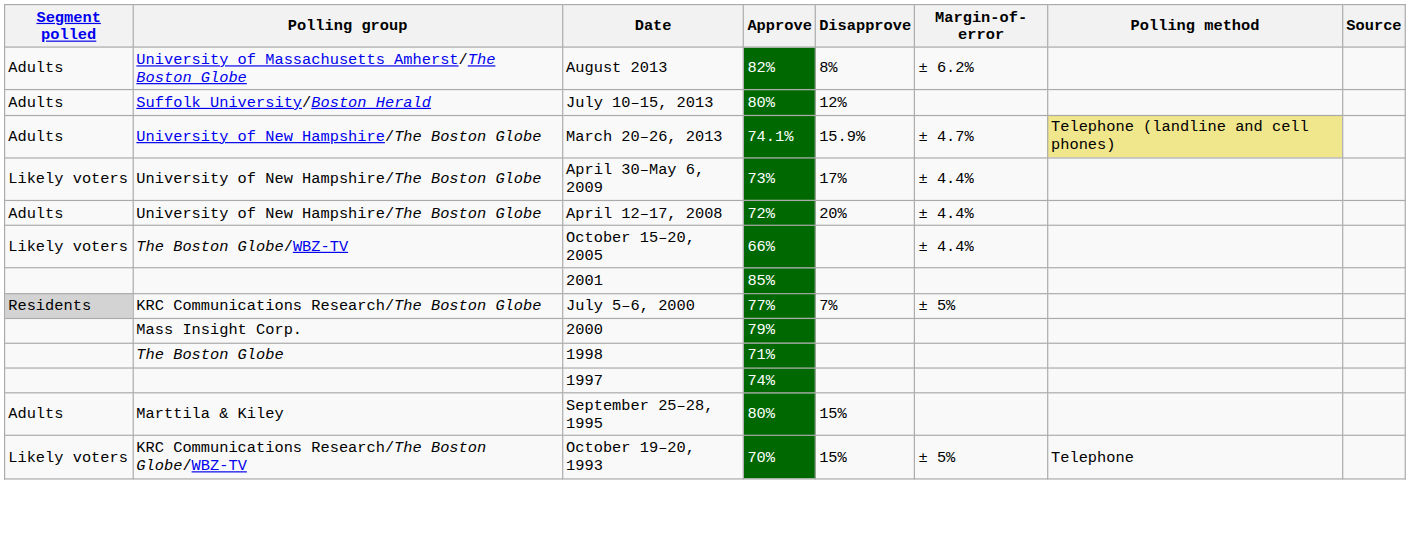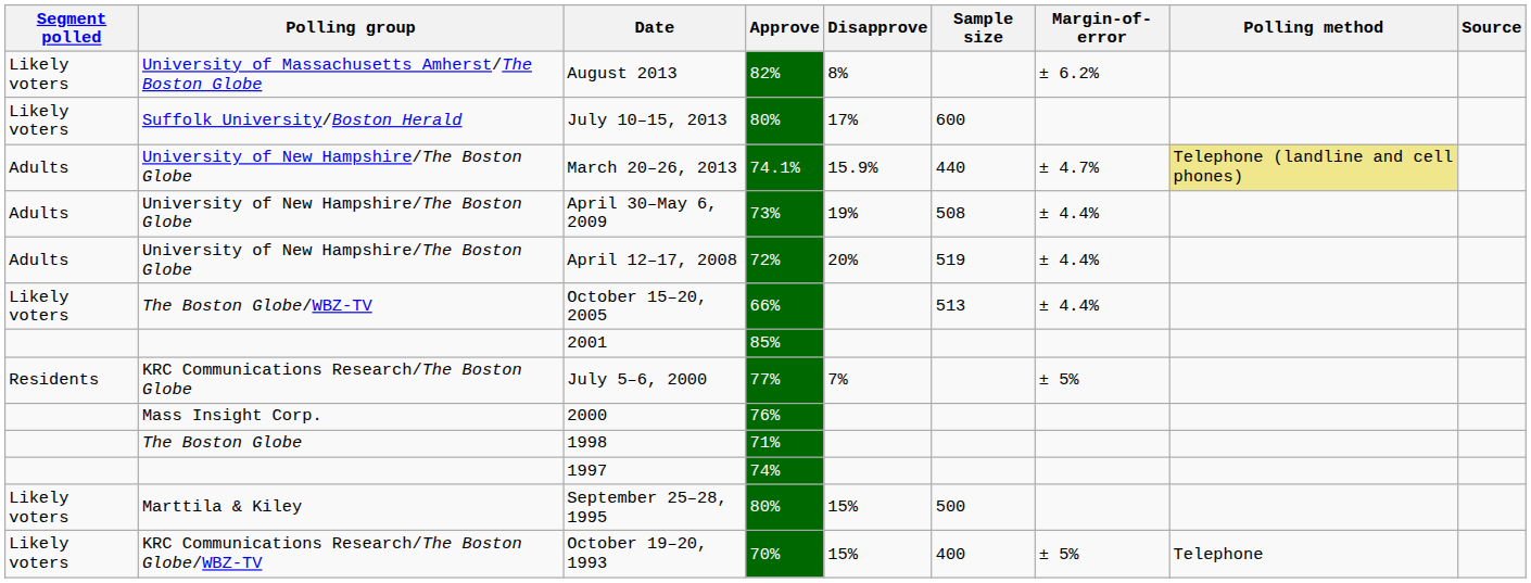 <table class="wikitable" style="width: 75%">
 <tr>
 <th><a href='#'>Segment polled</a></th>
 <th>Polling group</th>
 <th>Date</th>
 <th>Approve</th>
 <th>Disapprove</th>
+<th>Sample size</th>
 <th>Margin-of-error</th>
 <th>Polling method</th>
 <th>Source</th>
 </tr>
 <tr>
-<td>Adults</td>
+<td>Likely voters</td>
 <td><a href='#'>University of Massachusetts Amherst</a>/<em><a href='#'>The Boston Globe</a></em></td>
 <td>August 2013</td>
 <td style="background:#006800; color: white">82% </td>
 <td>8%</td>
+<td></td>
 <td>± 6.2%</td>
 <td></td>
 <td></td>
 </tr>
 <tr>
-<td>Adults</td>
+<td>Likely voters</td>
 <td><a href='#'>Suffolk University</a>/<em><a href='#'>Boston Herald</a></em></td>
 <td>July 10–15, 2013</td>
 <td style="background:#006800; color: white">80%</td>
-<td>12%</td>
+<td>17%</td>
+<td>600</td>
 <td></td>
 <td></td>
 <td></td>
 </tr>
 <tr>
 <td>Adults</td>
 <td><a href='#'>University of New Hampshire</a>/<em>The Boston Globe</em></td>
 <td>March 20–26, 2013</td>
 <td style="background:#006800; color: white">74.1% </td>
 <td>15.9%</td>
+<td>440</td>
 <td>± 4.7%</td>
 <td style="background: khaki;">Telephone (landline and cell phones)</td>
 <td></td>
 </tr>
 <tr>
-<td>Likely voters</td>
+<td>Adults</td>
 <td>University of New Hampshire/<em>The Boston Globe</em></td>
 <td>April 30–May 6, 2009</td>
 <td style="background:#006800; color: white">73%</td>
-<td>17%</td>
+<td>19%</td>
+<td>508</td>
 <td>± 4.4%</td>
 <td></td>
 <td></td>
 </tr>
 <tr>
 <td>Adults</td>
 <td>University of New Hampshire/<em>The Boston Globe</em></td>
 <td>April 12–17, 2008</td>
 <td style="background:#006800; color: white">72%</td>
 <td>20%</td>
+<td>519</td>
 <td>± 4.4%</td>
 <td></td>
 <td></td>
 </tr>
 <tr>
 <td>Likely voters</td>
 <td><em>The Boston Globe</em>/<a href='#'>WBZ-TV</a></td>
 <td>October 15–20, 2005</td>
 <td style="background:#006800; color: white">66%</td>
 <td></td>
+<td>513</td>
 <td>± 4.4%</td>
 <td></td>
 <td></td>
 </tr>
 <tr>
 <td></td>
 <td></td>
 <td>2001</td>
 <td style="background:#006800; color: white">85%</td>
 <td></td>
 <td></td>
 <td></td>
 <td></td>
+<td></td>
 </tr>
 <tr>
-<td style="background: lightgrey;">Residents</td>
+<td>Residents</td>
 <td>KRC Communications Research/<em>The Boston Globe</em></td>
 <td>July 5–6, 2000</td>
 <td style="background:#006800; color: white">77%</td>
 <td>7%</td>
+<td></td>
 <td>± 5%</td>
 <td></td>
 <td></td>
 </tr>
 <tr>
 <td></td>
 <td>Mass Insight Corp.</td>
 <td>2000</td>
-<td style="background:#006800; color: white">79%</td>
+<td style="background:#006800; color: white">76%</td>
+<td></td>
 <td></td>
 <td></td>
 <td></td>
 <td></td>
 </tr>
 <tr>
 <td></td>
 <td><em>The Boston Globe</em></td>
 <td>1998</td>
 <td style="background:#006800; color: white">71%</td>
 <td></td>
 <td></td>
 <td></td>
 <td></td>
+<td></td>
 </tr>
 <tr>
 <td></td>
 <td></td>
 <td>1997</td>
 <td style="background:#006800; color: white">74%</td>
 <td></td>
 <td></td>
 <td></td>
 <td></td>
+<td></td>
 </tr>
 <tr>
-<td>Adults</td>
+<td>Likely voters</td>
 <td>Marttila & Kiley</td>
 <td>September 25–28, 1995</td>
 <td style="background:#006800; color: white">80%</td>
 <td>15%</td>
+<td>500</td>
 <td></td>
 <td></td>
 <td></td>
 </tr>
 <tr>
 <td>Likely voters</td>
 <td>KRC Communications Research/<em>The Boston Globe</em>/<a href='#'>WBZ-TV</a></td>
 <td>October 19–20, 1993</td>
 <td style="background:#006800; color: white">70%</td>
 <td>15%</td>
+<td>400</td>
 <td>± 5%</td>
 <td>Telephone</td>
 <td></td>
 </tr>
 </table>
